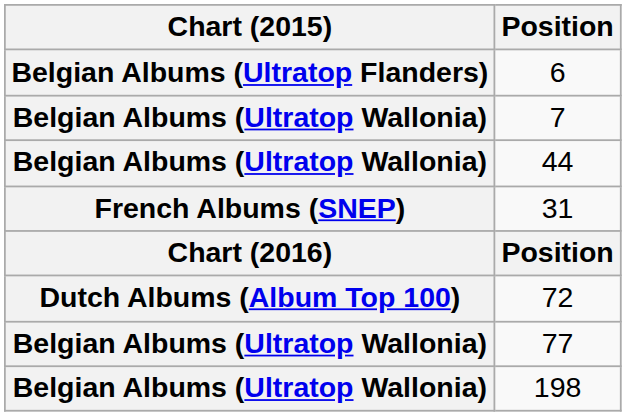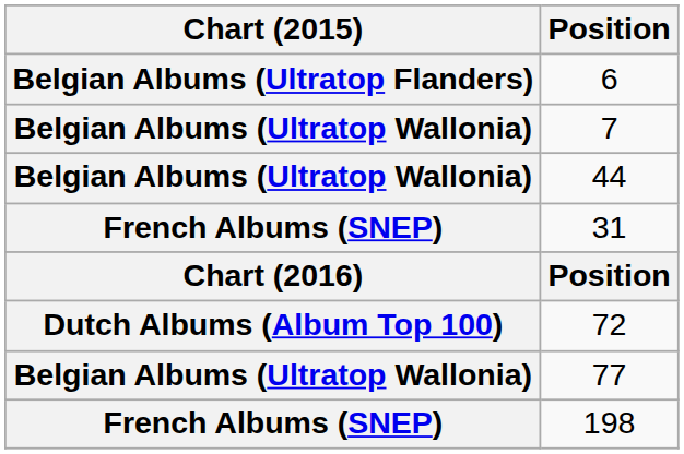 <table class="wikitable sortable plainrowheaders" style="text-align:center">
 <tr>
 <th scope="col">Chart (2015)</th>
 <th scope="col">Position</th>
 </tr>
 <tr>
 <th scope="row">Belgian Albums (<a href='#'>Ultratop</a> Flanders)</th>
 <td>6</td>
 </tr>
 <tr>
 <th scope="row">Belgian Albums (<a href='#'>Ultratop</a> Wallonia)</th>
 <td>7</td>
 </tr>
 <tr>
 <th scope="row">Belgian Albums (<a href='#'>Ultratop</a> Wallonia)</th>
 <td>44</td>
 </tr>
 <tr>
 <th scope="row">French Albums (<a href='#'>SNEP</a>)</th>
 <td style="text-align:center;">31</td>
 </tr>
 <tr>
 <th scope="col">Chart (2016)</th>
 <th scope="col">Position</th>
 </tr>
 <tr>
 <th scope="row">Dutch Albums (<a href='#'>Album Top 100</a>)</th>
 <td>72</td>
 </tr>
 <tr>
 <th scope="row">Belgian Albums (<a href='#'>Ultratop</a> Wallonia)</th>
 <td>77</td>
 </tr>
 <tr>
-<th scope="row">Belgian Albums (<a href='#'>Ultratop</a> Wallonia)</th>
+<th scope="row">French Albums (<a href='#'>SNEP</a>)</th>
 <td>198</td>
 </tr>
 </table>
